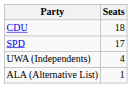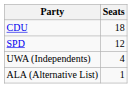 <table class="wikitable">
 <tr>
 <th>Party</th>
 <th>Seats</th>
 </tr>
 <tr>
 <td align="left"><a href='#'>CDU</a></td>
 <td align="right">18</td>
 </tr>
 <tr>
 <td align="left"><a href='#'>SPD</a></td>
-<td align="right">17</td>
+<td align="right">12</td>
 </tr>
 <tr>
 <td align="left">UWA (Independents)</td>
 <td align="right">4</td>
 </tr>
 <tr>
 <td align="left">ALA (Alternative List)</td>
 <td align="right">1</td>
 </tr>
 </table>
